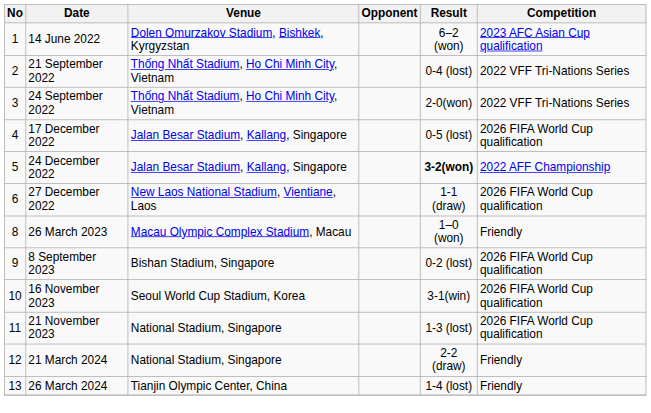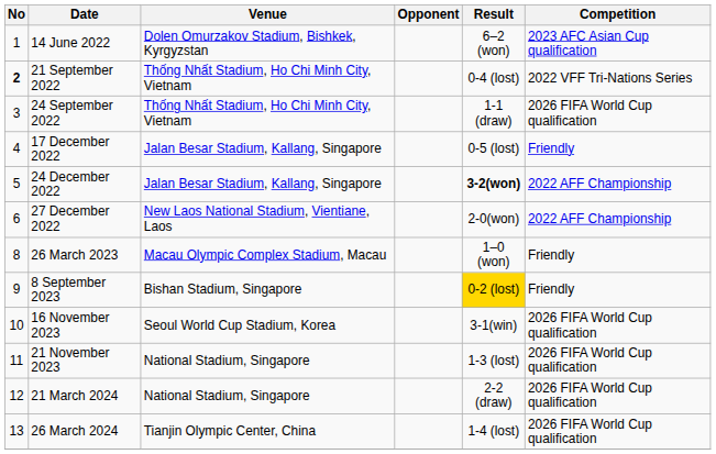 <table class="wikitable">
 <tr>
 <th>No</th>
 <th>Date</th>
 <th>Venue</th>
 <th>Opponent</th>
 <th>Result</th>
 <th>Competition</th>
 </tr>
 <tr>
 <td align=center>1</td>
 <td>14 June 2022</td>
 <td><a href='#'>Dolen Omurzakov Stadium</a>, <a href='#'>Bishkek</a>, Kyrgyzstan</td>
 <td></td>
 <td align=center>6–2  (won)</td>
 <td><a href='#'>2023 AFC Asian Cup qualification</a></td>
 </tr>
 <tr>
-<td align=center>2</td>
+<td align=center><strong>2</strong></td>
 <td>21 September 2022</td>
 <td><a href='#'>Thống Nhất Stadium</a>, <a href='#'>Ho Chi Minh City</a>, Vietnam</td>
 <td></td>
 <td align=center>0-4  (lost)</td>
 <td>2022 VFF Tri-Nations Series</td>
 </tr>
 <tr>
 <td align=center>3</td>
 <td>24 September 2022</td>
 <td><a href='#'>Thống Nhất Stadium</a>, <a href='#'>Ho Chi Minh City</a>, Vietnam</td>
 <td></td>
-<td align=center>2-0(won)</td>
-<td>2022 VFF Tri-Nations Series</td>
+<td align=center>1-1  (draw)</td>
+<td>2026 FIFA World Cup qualification</td>
 </tr>
 <tr>
 <td align=center>4</td>
 <td>17 December 2022</td>
 <td><a href='#'>Jalan Besar Stadium</a>, <a href='#'>Kallang</a>, Singapore</td>
 <td></td>
 <td align=center>0-5 (lost)</td>
-<td>2026 FIFA World Cup qualification</td>
+<td><a href='#'>Friendly</a></td>
 </tr>
 <tr>
 <td align=center>5</td>
 <td>24 December 2022</td>
 <td><a href='#'>Jalan Besar Stadium</a>, <a href='#'>Kallang</a>, Singapore</td>
 <td></td>
 <td align=center><strong>3-2(won)</strong></td>
 <td><a href='#'>2022 AFF Championship</a></td>
 </tr>
 <tr>
 <td align=center>6</td>
 <td>27 December 2022</td>
 <td><a href='#'>New Laos National Stadium</a>, <a href='#'>Vientiane</a>, Laos</td>
 <td></td>
-<td align=center>1-1  (draw)</td>
-<td>2026 FIFA World Cup qualification</td>
+<td align=center>2-0(won)</td>
+<td><a href='#'>2022 AFF Championship</a></td>
 </tr>
 <tr>
 <td align=center>8</td>
 <td>26 March 2023</td>
 <td><a href='#'>Macau Olympic Complex Stadium</a>, Macau</td>
 <td></td>
 <td align=center>1–0 (won)</td>
 <td>Friendly</td>
 </tr>
 <tr>
 <td align=center>9</td>
 <td>8 September 2023</td>
 <td>Bishan Stadium, Singapore</td>
 <td></td>
-<td align=center>0-2 (lost)</td>
-<td>2026 FIFA World Cup qualification</td>
+<td align=center style="background: gold;">0-2 (lost)</td>
+<td>Friendly</td>
 </tr>
 <tr>
 <td align=center>10</td>
 <td>16 November 2023</td>
 <td>Seoul World Cup Stadium, Korea</td>
 <td></td>
 <td align=center>3-1(win)</td>
 <td>2026 FIFA World Cup qualification</td>
 </tr>
 <tr>
 <td align=center>11</td>
 <td>21 November 2023</td>
 <td>National Stadium, Singapore</td>
 <td></td>
 <td align=center>1-3 (lost)</td>
 <td>2026 FIFA World Cup qualification</td>
 </tr>
 <tr>
 <td align=center>12</td>
 <td>21 March 2024</td>
 <td>National Stadium, Singapore</td>
 <td></td>
 <td align=center>2-2 (draw)</td>
-<td>Friendly</td>
+<td>2026 FIFA World Cup qualification</td>
 </tr>
 <tr>
 <td align=center>13</td>
 <td>26 March 2024</td>
 <td>Tianjin Olympic Center, China</td>
 <td></td>
 <td align=center>1-4 (lost)</td>
-<td>Friendly</td>
+<td>2026 FIFA World Cup qualification</td>
 </tr>
 <tr>
 </tr>
 </table>
